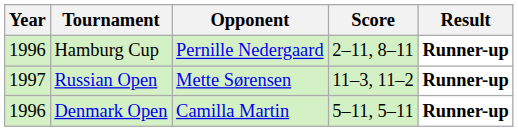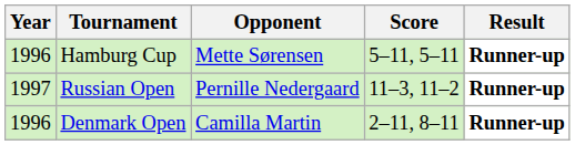 <table class="sortable wikitable" style="font-size:90%;">
 <tr>
 <th>Year</th>
 <th>Tournament</th>
 <th>Opponent</th>
 <th>Score</th>
 <th>Result</th>
 </tr>
 <tr style="background:#D4F1C5">
 <td align="center">1996</td>
 <td align="left">Hamburg Cup</td>
-<td align="left"> <a href='#'>Pernille Nedergaard</a></td>
-<td align="left">2–11, 8–11</td>
+<td align="left"> <a href='#'>Mette Sørensen</a></td>
+<td align="left">5–11, 5–11</td>
 <td style="text-align:left; background:white"> <strong>Runner-up</strong></td>
 </tr>
 <tr style="background:#D4F1C5">
 <td align="center">1997</td>
 <td align="left"><a href='#'>Russian Open</a></td>
-<td align="left"> <a href='#'>Mette Sørensen</a></td>
+<td align="left"> <a href='#'>Pernille Nedergaard</a></td>
 <td align="left">11–3, 11–2</td>
 <td style="text-align:left; background:white"> <strong>Runner-up</strong></td>
 </tr>
 <tr style="background:#D4F1C5">
 <td align="center">1996</td>
 <td align="left"><a href='#'>Denmark Open</a></td>
 <td align="left"> <a href='#'>Camilla Martin</a></td>
-<td align="left">5–11, 5–11</td>
+<td align="left">2–11, 8–11</td>
 <td style="text-align:left; background:white"> <strong>Runner-up</strong></td>
 </tr>
 </table>
